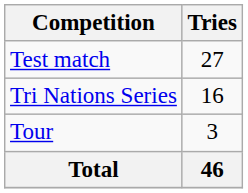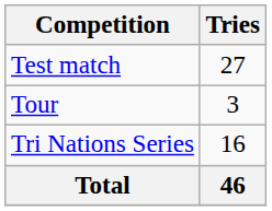 <table class="wikitable sortable" style="text-align:center">
 <tr>
 <th scope="col">Competition</th>
 <th scope="col">Tries</th>
 </tr>
 <tr>
 <td style="text-align:left" scope=row><a href='#'>Test match</a></td>
 <td>27</td>
 </tr>
 <tr>
+<td style="text-align:left" scope=row><a href='#'>Tour</a></td>
+<td>3</td>
+</tr>
+<tr>
 <td style="text-align:left" scope=row><a href='#'>Tri Nations Series</a></td>
 <td>16</td>
-</tr>
-<tr>
-<td style="text-align:left" scope=row><a href='#'>Tour</a></td>
-<td>3</td>
 </tr>
 <tr>
 <th>Total</th>
 <th>46</th>
 </tr>
 <tr>
 </tr>
 </table>
